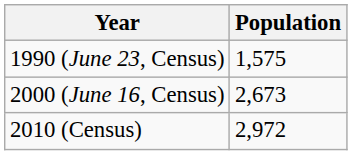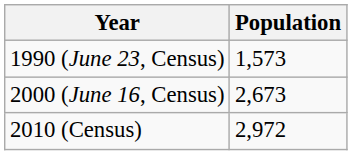 <table class="wikitable">
 <tr bgcolor="#efefef">
 <th>Year</th>
 <th>Population</th>
 </tr>
 <tr>
 <td>1990 (<em>June 23</em>, Census)</td>
-<td>1,575</td>
+<td>1,573</td>
 </tr>
 <tr>
 <td>2000 (<em>June 16</em>, Census)</td>
 <td>2,673</td>
 </tr>
 <tr>
 <td>2010 (Census)</td>
 <td>2,972</td>
 </tr>
 </table>
